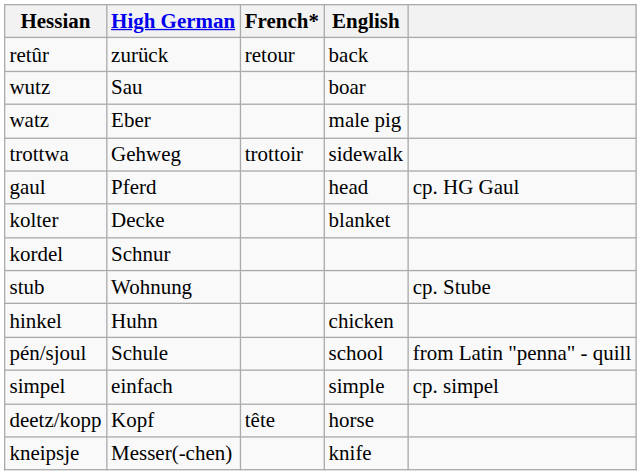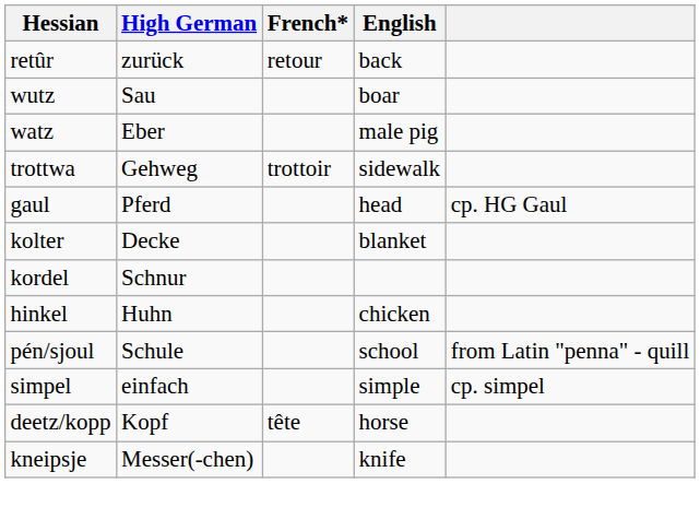 <table class="wikitable">
 <tr>
 <th>Hessian</th>
 <th><a href='#'>High German</a></th>
 <th>French*</th>
 <th>English</th>
 <th></th>
 </tr>
 <tr>
 <td>retûr</td>
 <td>zurück</td>
 <td>retour</td>
 <td>back</td>
 <td></td>
 </tr>
 <tr>
 <td>wutz</td>
 <td>Sau</td>
 <td></td>
 <td>boar</td>
 <td></td>
 </tr>
 <tr>
 <td>watz</td>
 <td>Eber</td>
 <td></td>
 <td>male pig</td>
 <td></td>
 </tr>
 <tr>
 <td>trottwa</td>
 <td>Gehweg</td>
 <td>trottoir</td>
 <td>sidewalk</td>
 <td></td>
 </tr>
 <tr>
 <td>gaul</td>
 <td>Pferd</td>
 <td></td>
 <td>head</td>
 <td>cp. HG Gaul</td>
 </tr>
 <tr>
 <td>kolter</td>
 <td>Decke</td>
 <td></td>
 <td>blanket</td>
 <td></td>
 </tr>
 <tr>
 <td>kordel</td>
 <td>Schnur</td>
 <td></td>
 <td></td>
 <td></td>
 </tr>
 <tr>
-<td>stub</td>
-<td>Wohnung</td>
-<td></td>
-<td></td>
-<td>cp. Stube</td>
-</tr>
-<tr>
 <td>hinkel</td>
 <td>Huhn</td>
 <td></td>
 <td>chicken</td>
 <td></td>
 </tr>
 <tr>
 <td>pén/sjoul</td>
 <td>Schule</td>
 <td></td>
 <td>school</td>
 <td>from Latin "penna" - quill</td>
 </tr>
 <tr>
 <td>simpel</td>
 <td>einfach</td>
 <td></td>
 <td>simple</td>
 <td>cp. simpel</td>
 </tr>
 <tr>
 <td>deetz/kopp</td>
 <td>Kopf</td>
 <td>tête</td>
 <td>horse</td>
 <td></td>
 </tr>
 <tr>
 <td>kneipsje</td>
 <td>Messer(-chen)</td>
 <td></td>
 <td>knife</td>
 <td></td>
 </tr>
 </table>
